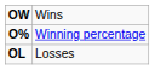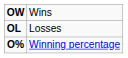 <table class="wikitable">
 <tr>
 <td><strong>OW</strong></td>
 <td>Wins</td>
 </tr>
 <tr>
+<td><strong>OL</strong></td>
+<td>Losses</td>
+</tr>
+<tr>
 <td align="center"><strong>O%</strong></td>
 <td><a href='#'>Winning percentage</a></td>
 </tr>
-<tr>
-<td><strong>OL</strong></td>
-<td>Losses</td>
-</tr>
 </table>
